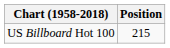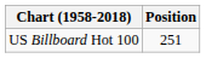 <table class="wikitable plainrowheaders">
 <tr>
 <th>Chart (1958-2018)</th>
 <th>Position</th>
 </tr>
 <tr>
 <td>US <em>Billboard</em> Hot 100</td>
-<td style="text-align:center;">215</td>
+<td style="text-align:center;">251</td>
 </tr>
 </table>
